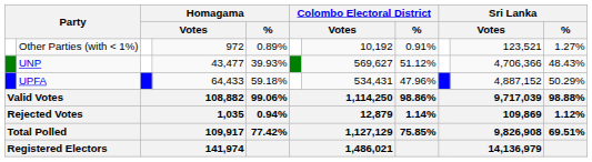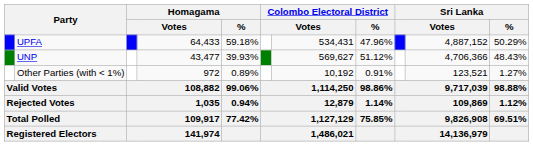 <table class="wikitable">
 <tr>
 <th colspan="2" width="144px"rowspan="2">Party</th>
 <th colspan="3" width="216px">Homagama</th>
 <th colspan="3" width="216px"><a href='#'>Colombo Electoral District</a></th>
 <th colspan="3" width="216px">Sri Lanka</th>
 </tr>
 <tr>
 <th colspan="2" width="144px">Votes</th>
 <th>%</th>
 <th colspan="2" width="144px">Votes</th>
 <th>%</th>
 <th colspan="2" width="144px">Votes</th>
 <th>%</th>
 </tr>
 <tr>
+<td style="background-color:blue;" width="10px"></td>
+<td style="text-align:left;"><a href='#'>UPFA</a></td>
+<td style="background-color:blue;" width="10px"></td>
+<td style="text-align:right;">64,433</td>
+<td style="text-align:right;">59.18%</td>
 <td style="background-color:white;" width="10px"></td>
-<td style="text-align:left;">Other Parties (with < 1%)</td>
-<td style="background-color:white;" width="10px"></td>
-<td style="text-align:right;">972</td>
-<td style="text-align:right;">0.89%</td>
-<td style="background-color:white;" width="10px"></td>
-<td style="text-align:right;">10,192</td>
-<td style="text-align:right;">0.91%</td>
-<td style="background-color:white;" width="10px"></td>
-<td style="text-align:right;">123,521</td>
-<td style="text-align:right;">1.27%</td>
+<td style="text-align:right;">534,431</td>
+<td style="text-align:right;">47.96%</td>
+<td style="background-color:blue;" width="10px"></td>
+<td style="text-align:right;">4,887,152</td>
+<td style="text-align:right;">50.29%</td>
 </tr>
 <tr>
 <td style="background-color:green;" width="10px"></td>
 <td style="text-align:left;"><a href='#'>UNP</a></td>
 <td style="background-color:white;" width="10px"></td>
 <td style="text-align:right;">43,477</td>
 <td style="text-align:right;">39.93%</td>
 <td style="background-color:green;" width="10px"></td>
 <td style="text-align:right;">569,627</td>
 <td style="text-align:right;">51.12%</td>
 <td style="background-color:white;" width="10px"></td>
 <td style="text-align:right;">4,706,366</td>
 <td style="text-align:right;">48.43%</td>
 </tr>
 <tr>
-<td style="background-color:blue;" width="10px"></td>
-<td style="text-align:left;"><a href='#'>UPFA</a></td>
-<td style="background-color:blue;" width="10px"></td>
-<td style="text-align:right;">64,433</td>
-<td style="text-align:right;">59.18%</td>
 <td style="background-color:white;" width="10px"></td>
-<td style="text-align:right;">534,431</td>
-<td style="text-align:right;">47.96%</td>
-<td style="background-color:blue;" width="10px"></td>
-<td style="text-align:right;">4,887,152</td>
-<td style="text-align:right;">50.29%</td>
+<td style="text-align:left;">Other Parties (with < 1%)</td>
+<td style="background-color:white;" width="10px"></td>
+<td style="text-align:right;">972</td>
+<td style="text-align:right;">0.89%</td>
+<td style="background-color:white;" width="10px"></td>
+<td style="text-align:right;">10,192</td>
+<td style="text-align:right;">0.91%</td>
+<td style="background-color:white;" width="10px"></td>
+<td style="text-align:right;">123,521</td>
+<td style="text-align:right;">1.27%</td>
 </tr>
 <tr>
 <th colspan="2" width="144px"style="text-align:left;">Valid Votes</th>
 <th style="text-align:right;"colspan="2" width="144px">108,882</th>
 <th style="text-align:right;">99.06%</th>
 <th style="text-align:right;"colspan="2" width="144px">1,114,250</th>
 <th style="text-align:right;">98.86%</th>
 <th style="text-align:right;"colspan="2" width="144px">9,717,039</th>
 <th style="text-align:right;">98.88%</th>
 </tr>
 <tr>
 <th colspan="2" width="144px"style="text-align:left;">Rejected Votes</th>
 <th style="text-align:right;"colspan="2" width="144px">1,035</th>
 <th style="text-align:right;">0.94%</th>
 <th style="text-align:right;"colspan="2" width="144px">12,879</th>
 <th style="text-align:right;">1.14%</th>
 <th style="text-align:right;"colspan="2" width="144px">109,869</th>
 <th style="text-align:right;">1.12%</th>
 </tr>
 <tr>
 <th colspan="2" width="144px"style="text-align:left;">Total Polled</th>
 <th style="text-align:right;"colspan="2" width="144px">109,917</th>
 <th style="text-align:right;">77.42%</th>
 <th style="text-align:right;"colspan="2" width="144px">1,127,129</th>
 <th style="text-align:right;">75.85%</th>
 <th style="text-align:right;"colspan="2" width="144px">9,826,908</th>
 <th style="text-align:right;">69.51%</th>
 </tr>
 <tr>
 <th colspan="2" width="144px"style="text-align:left;">Registered Electors</th>
 <th style="text-align:right;"colspan="2" width="144px">141,974</th>
 <th></th>
 <th style="text-align:right;"colspan="2" width="144px">1,486,021</th>
 <th></th>
 <th style="text-align:right;"colspan="2" width="144px">14,136,979</th>
 <th></th>
 </tr>
 </table>
